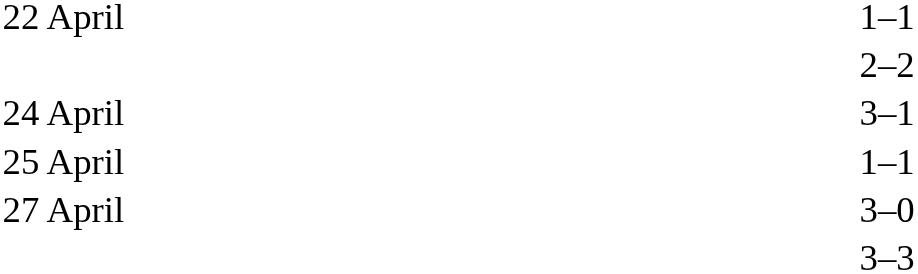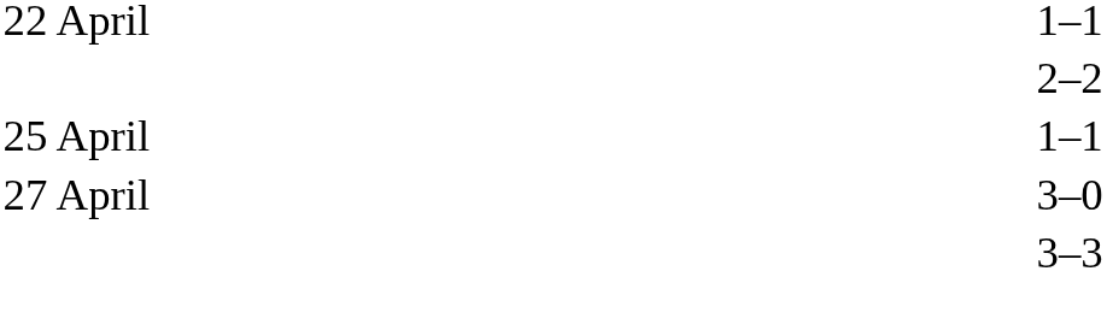 <table cellspacing=1 width=70%>
 <tr>
 <th width=25%></th>
 <th width=30%></th>
 <th width=15%></th>
 <th width=30%></th>
 </tr>
 <tr>
 <td>22 April</td>
 <td align=right></td>
 <td align=center>1–1</td>
 <td></td>
 </tr>
 <tr>
 <td></td>
 <td align=right></td>
 <td align=center>2–2</td>
-<td></td>
-</tr>
-<tr>
-<td>24 April</td>
-<td align=right></td>
-<td align=center>3–1</td>
 <td></td>
 </tr>
 <tr>
 <td>25 April</td>
 <td align=right></td>
 <td align=center>1–1</td>
 <td></td>
 </tr>
 <tr>
 <td>27 April</td>
 <td align=right></td>
 <td align=center>3–0</td>
 <td></td>
 </tr>
 <tr>
 <td></td>
 <td align=right></td>
 <td align=center>3–3</td>
 <td></td>
 </tr>
 </table>
